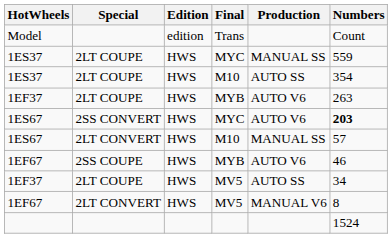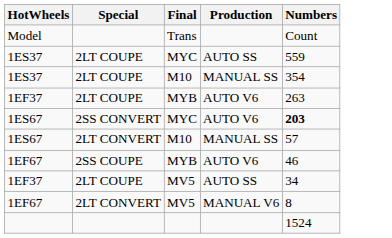 <table class="wikitable">
 <tr>
 <th>HotWheels</th>
 <th>Special</th>
-<th>Edition</th>
 <th>Final</th>
 <th>Production</th>
 <th>Numbers</th>
 </tr>
 <tr>
 <td>Model</td>
 <td></td>
-<td>edition</td>
 <td>Trans</td>
 <td></td>
 <td>Count</td>
 </tr>
 <tr>
 <td>1ES37</td>
 <td>2LT COUPE</td>
-<td>HWS</td>
 <td>MYC</td>
-<td>MANUAL SS</td>
+<td>AUTO SS</td>
 <td>559</td>
 </tr>
 <tr>
 <td>1ES37</td>
 <td>2LT COUPE</td>
-<td>HWS</td>
 <td>M10</td>
-<td>AUTO SS</td>
+<td>MANUAL SS</td>
 <td>354</td>
 </tr>
 <tr>
 <td>1EF37</td>
 <td>2LT COUPE</td>
-<td>HWS</td>
 <td>MYB</td>
 <td>AUTO V6</td>
 <td>263</td>
 </tr>
 <tr>
 <td>1ES67</td>
 <td>2SS CONVERT</td>
-<td>HWS</td>
 <td>MYC</td>
 <td>AUTO V6</td>
 <td><strong>203</strong></td>
 </tr>
 <tr>
 <td>1ES67</td>
 <td>2LT CONVERT</td>
-<td>HWS</td>
 <td>M10</td>
 <td>MANUAL SS</td>
 <td>57</td>
 </tr>
 <tr>
 <td>1EF67</td>
 <td>2SS COUPE</td>
-<td>HWS</td>
 <td>MYB</td>
 <td>AUTO V6</td>
 <td>46</td>
 </tr>
 <tr>
 <td>1EF37</td>
 <td>2LT COUPE</td>
-<td>HWS</td>
 <td>MV5</td>
 <td>AUTO SS</td>
 <td>34</td>
 </tr>
 <tr>
 <td>1EF67</td>
 <td>2LT CONVERT</td>
-<td>HWS</td>
 <td>MV5</td>
 <td>MANUAL V6</td>
 <td>8</td>
 </tr>
 <tr>
 <td></td>
 <td></td>
 <td></td>
 <td></td>
-<td></td>
 <td>1524</td>
 </tr>
 </table>
